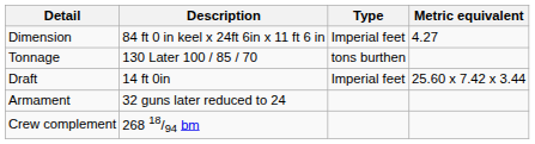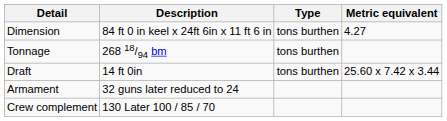 <table class="wikitable">
 <tr>
 <th>Detail</th>
 <th><strong>Description</strong></th>
 <th><strong>Type</strong></th>
 <th><strong>Metric equivalent</strong></th>
 </tr>
 <tr>
 <td>Dimension</td>
 <td>84 ft 0 in  keel x 24ft 6in x 11 ft 6 in</td>
-<td>Imperial feet</td>
+<td>tons burthen</td>
 <td>4.27</td>
 </tr>
 <tr>
 <td>Tonnage</td>
-<td>130 Later 100 / 85 / 70</td>
+<td>268 <sup>18</sup>/<sub>94</sub> <a href='#'>bm</a></td>
 <td>tons burthen</td>
 <td></td>
 </tr>
 <tr>
 <td>Draft</td>
 <td>14 ft 0in</td>
-<td>Imperial feet</td>
+<td>tons burthen</td>
 <td>25.60 x 7.42 x 3.44</td>
 </tr>
 <tr>
 <td>Armament</td>
 <td>32 guns later reduced to 24</td>
 <td></td>
 <td></td>
 </tr>
 <tr>
 <td>Crew complement</td>
-<td>268 <sup>18</sup>/<sub>94</sub> <a href='#'>bm</a></td>
+<td>130 Later 100 / 85 / 70</td>
 <td></td>
 <td></td>
 </tr>
 </table>
